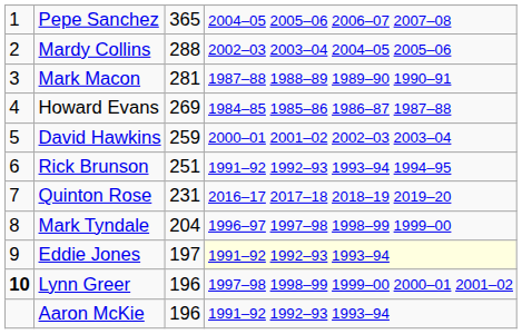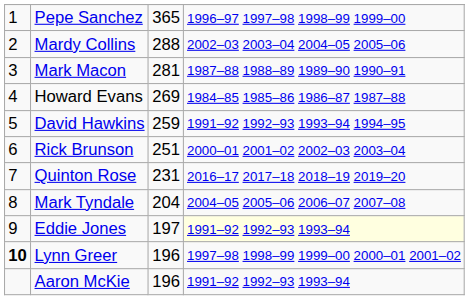 <table class="wikitable">
 <tr>
 </tr>
 <tr>
 <td>1</td>
 <td><a href='#'>Pepe Sanchez</a></td>
 <td>365</td>
-<td style="font-size:80%;"><a href='#'>2004–05</a> <a href='#'>2005–06</a> <a href='#'>2006–07</a> <a href='#'>2007–08</a></td>
+<td style="font-size:80%;"><a href='#'>1996–97</a> <a href='#'>1997–98</a> <a href='#'>1998–99</a> <a href='#'>1999–00</a></td>
 </tr>
 <tr>
 <td>2</td>
 <td><a href='#'>Mardy Collins</a></td>
 <td>288</td>
 <td style="font-size:80%;"><a href='#'>2002–03</a> <a href='#'>2003–04</a> <a href='#'>2004–05</a> <a href='#'>2005–06</a></td>
 </tr>
 <tr>
 <td>3</td>
 <td><a href='#'>Mark Macon</a></td>
 <td>281</td>
 <td style="font-size:80%;"><a href='#'>1987–88</a> <a href='#'>1988–89</a> <a href='#'>1989–90</a> <a href='#'>1990–91</a></td>
 </tr>
 <tr>
 <td>4</td>
 <td>Howard Evans</td>
 <td>269</td>
 <td style="font-size:80%;"><a href='#'>1984–85</a> <a href='#'>1985–86</a> <a href='#'>1986–87</a> <a href='#'>1987–88</a></td>
 </tr>
 <tr>
 <td>5</td>
 <td><a href='#'>David Hawkins</a></td>
 <td>259</td>
-<td style="font-size:80%;"><a href='#'>2000–01</a> <a href='#'>2001–02</a> <a href='#'>2002–03</a> <a href='#'>2003–04</a></td>
+<td style="font-size:80%;"><a href='#'>1991–92</a> <a href='#'>1992–93</a> <a href='#'>1993–94</a> <a href='#'>1994–95</a></td>
 </tr>
 <tr>
 <td>6</td>
 <td><a href='#'>Rick Brunson</a></td>
 <td>251</td>
-<td style="font-size:80%;"><a href='#'>1991–92</a> <a href='#'>1992–93</a> <a href='#'>1993–94</a> <a href='#'>1994–95</a></td>
+<td style="font-size:80%;"><a href='#'>2000–01</a> <a href='#'>2001–02</a> <a href='#'>2002–03</a> <a href='#'>2003–04</a></td>
 </tr>
 <tr>
 <td>7</td>
 <td><a href='#'>Quinton Rose</a></td>
 <td>231</td>
 <td style="font-size:80%;"><a href='#'>2016–17</a> <a href='#'>2017–18</a> <a href='#'>2018–19</a> <a href='#'>2019–20</a></td>
 </tr>
 <tr>
 <td>8</td>
 <td><a href='#'>Mark Tyndale</a></td>
 <td>204</td>
-<td style="font-size:80%;"><a href='#'>1996–97</a> <a href='#'>1997–98</a> <a href='#'>1998–99</a> <a href='#'>1999–00</a></td>
+<td style="font-size:80%;"><a href='#'>2004–05</a> <a href='#'>2005–06</a> <a href='#'>2006–07</a> <a href='#'>2007–08</a></td>
 </tr>
 <tr>
 <td>9</td>
 <td><a href='#'>Eddie Jones</a></td>
 <td>197</td>
 <td style="background: lightyellow; font-size:80%;"><a href='#'>1991–92</a> <a href='#'>1992–93</a> <a href='#'>1993–94</a></td>
 </tr>
 <tr>
 <td><strong>10</strong></td>
 <td><a href='#'>Lynn Greer</a></td>
 <td>196</td>
 <td style="font-size:80%;"><a href='#'>1997–98</a> <a href='#'>1998–99</a> <a href='#'>1999–00</a> <a href='#'>2000–01</a> <a href='#'>2001–02</a></td>
 </tr>
 <tr>
 <td></td>
 <td><a href='#'>Aaron McKie</a></td>
 <td>196</td>
 <td style="font-size:80%;"><a href='#'>1991–92</a> <a href='#'>1992–93</a> <a href='#'>1993–94</a></td>
 </tr>
 </table>
